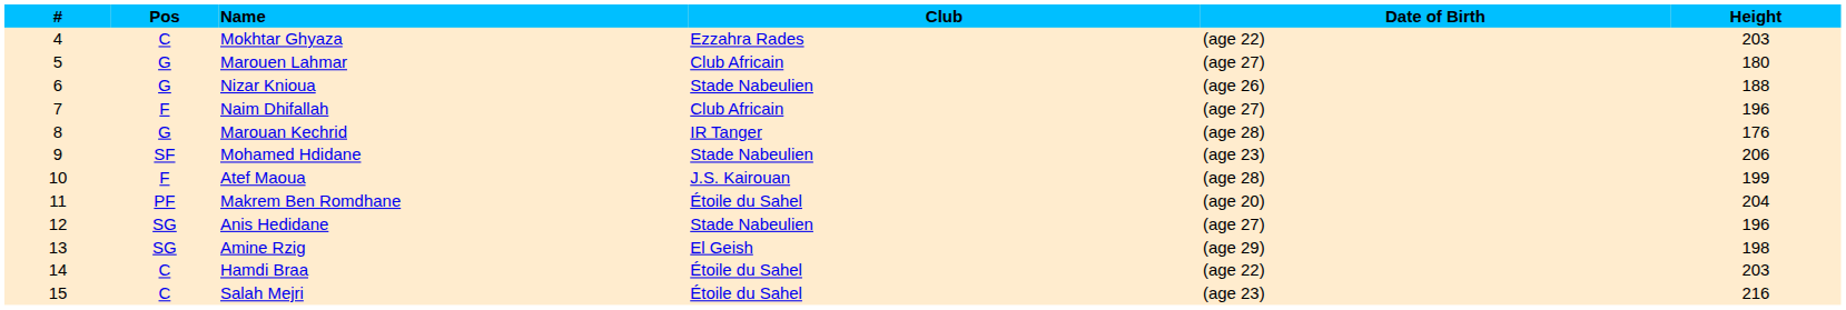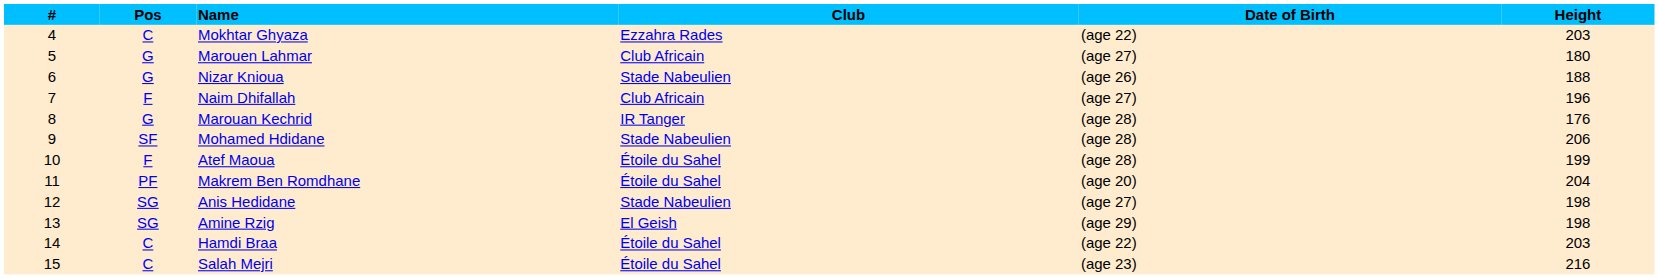 <table border=0 cellpadding=2 cellspacing=0  |- bgcolor=#FFECCE style="text-align:center; font-size:90%;" width=80%>
 <tr bgcolor=#00BFFF>
 <th width=5%>#</th>
 <th width=5%>Pos</th>
 <th width=22% align=left>Name</th>
 <th width=24%>Club</th>
 <th width=22%>Date of Birth</th>
 <th width=8%>Height</th>
 </tr>
 <tr>
 <td>4</td>
 <td><a href='#'>C</a></td>
 <td align=left><a href='#'>Mokhtar Ghyaza</a></td>
 <td align=left> <a href='#'>Ezzahra Rades</a></td>
 <td align=left> (age 22)</td>
 <td>203</td>
 </tr>
 <tr>
 <td>5</td>
 <td><a href='#'>G</a></td>
 <td align=left><a href='#'>Marouen Lahmar</a></td>
 <td align=left> <a href='#'>Club Africain</a></td>
 <td align=left> (age 27)</td>
 <td>180</td>
 </tr>
 <tr>
 <td>6</td>
 <td><a href='#'>G</a></td>
 <td align=left><a href='#'>Nizar Knioua</a></td>
 <td align=left> <a href='#'>Stade Nabeulien</a></td>
 <td align=left> (age 26)</td>
 <td>188</td>
 </tr>
 <tr>
 <td>7</td>
 <td><a href='#'>F</a></td>
 <td align=left><a href='#'>Naim Dhifallah</a></td>
 <td align=left> <a href='#'>Club Africain</a></td>
 <td align=left> (age 27)</td>
 <td>196</td>
 </tr>
 <tr>
 <td>8</td>
 <td><a href='#'>G</a></td>
 <td align=left><a href='#'>Marouan Kechrid</a></td>
 <td align=left> <a href='#'>IR Tanger</a></td>
 <td align=left> (age 28)</td>
 <td>176</td>
 </tr>
 <tr>
 <td>9</td>
 <td><a href='#'>SF</a></td>
 <td align=left><a href='#'>Mohamed Hdidane</a></td>
 <td align=left> <a href='#'>Stade Nabeulien</a></td>
-<td align=left> (age 23)</td>
+<td align=left> (age 28)</td>
 <td>206</td>
 </tr>
 <tr>
 <td>10</td>
 <td><a href='#'>F</a></td>
 <td align=left><a href='#'>Atef Maoua</a></td>
-<td align=left> <a href='#'>J.S. Kairouan</a></td>
+<td align=left> <a href='#'>Étoile du Sahel</a></td>
 <td align=left> (age 28)</td>
 <td>199</td>
 </tr>
 <tr>
 <td>11</td>
 <td><a href='#'>PF</a></td>
 <td align=left><a href='#'>Makrem Ben Romdhane</a></td>
 <td align=left> <a href='#'>Étoile du Sahel</a></td>
 <td align=left> (age 20)</td>
 <td>204</td>
 </tr>
 <tr>
 <td>12</td>
 <td><a href='#'>SG</a></td>
 <td align=left><a href='#'>Anis Hedidane</a></td>
 <td align=left> <a href='#'>Stade Nabeulien</a></td>
 <td align=left> (age 27)</td>
-<td>196</td>
+<td>198</td>
 </tr>
 <tr>
 <td>13</td>
 <td><a href='#'>SG</a></td>
 <td align=left><a href='#'>Amine Rzig</a></td>
 <td align=left> <a href='#'>El Geish</a></td>
 <td align=left> (age 29)</td>
 <td>198</td>
 </tr>
 <tr>
 <td>14</td>
 <td><a href='#'>C</a></td>
 <td align=left><a href='#'>Hamdi Braa</a></td>
 <td align=left> <a href='#'>Étoile du Sahel</a></td>
 <td align=left> (age 22)</td>
 <td>203</td>
 </tr>
 <tr>
 <td>15</td>
 <td><a href='#'>C</a></td>
 <td align=left><a href='#'>Salah Mejri</a></td>
 <td align=left> <a href='#'>Étoile du Sahel</a></td>
 <td align=left> (age 23)</td>
 <td>216</td>
 </tr>
 </table>
